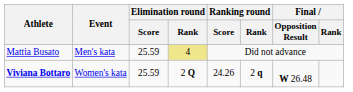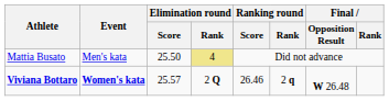 <table class="wikitable" style="font-size:90%;">
 <tr>
 <th rowspan=2>Athlete</th>
 <th rowspan=2>Event</th>
 <th colspan=2>Elimination round</th>
 <th colspan=2>Ranking round</th>
 <th colspan=2>Final / </th>
 </tr>
 <tr style="font-size:95%">
 <th>Score</th>
 <th>Rank</th>
 <th>Score</th>
 <th>Rank</th>
 <th>Opposition<br>Result</th>
 <th>Rank</th>
 </tr>
 <tr align=center>
 <td align=left><a href='#'>Mattia Busato</a></td>
 <td align=left><a href='#'>Men's kata</a></td>
-<td>25.59</td>
+<td>25.50</td>
 <td style="background: khaki;">4</td>
 <td colspan=4>Did not advance</td>
 </tr>
 <tr align=center>
 <td align=left><strong><a href='#'>Viviana Bottaro</a></strong></td>
-<td align=left><a href='#'>Women's kata</a></td>
-<td>25.59</td>
+<td align=left><strong><a href='#'>Women's kata</a></strong></td>
+<td>25.57</td>
 <td>2 <strong>Q</strong></td>
-<td>24.26</td>
+<td>26.46</td>
 <td>2 <strong>q</strong></td>
 <td><br> <strong>W</strong> 26.48</td>
 <td></td>
 </tr>
 </table>
